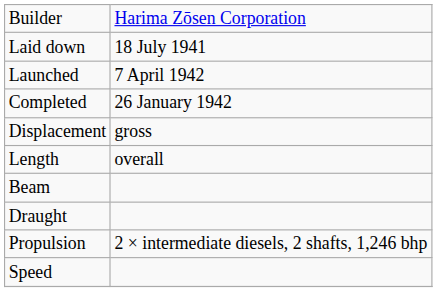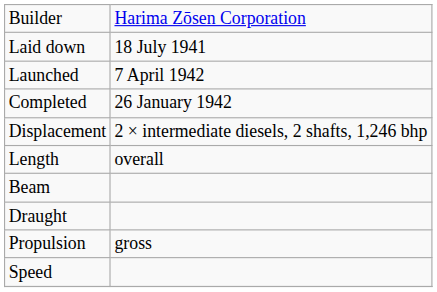 <table class=wikitable>
 <tr>
 <td>Builder</td>
 <td><a href='#'>Harima Zōsen Corporation</a></td>
 </tr>
 <tr>
 <td>Laid down</td>
 <td>18 July 1941</td>
 </tr>
 <tr>
 <td>Launched</td>
 <td>7 April 1942</td>
 </tr>
 <tr>
 <td>Completed</td>
 <td>26 January 1942</td>
 </tr>
 <tr>
 <td>Displacement</td>
-<td> gross</td>
+<td>2 × intermediate diesels, 2 shafts, 1,246 bhp</td>
 </tr>
 <tr>
 <td>Length</td>
 <td> overall</td>
 </tr>
 <tr>
 <td>Beam</td>
 <td></td>
 </tr>
 <tr>
 <td>Draught</td>
 <td></td>
 </tr>
 <tr>
 <td>Propulsion</td>
-<td>2 × intermediate diesels, 2 shafts, 1,246 bhp</td>
+<td> gross</td>
 </tr>
 <tr>
 <td>Speed</td>
 <td></td>
 </tr>
 <tr>
 </tr>
 </table>
